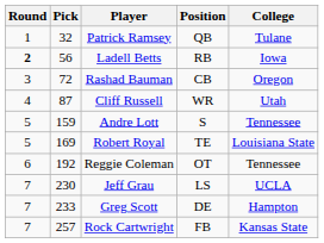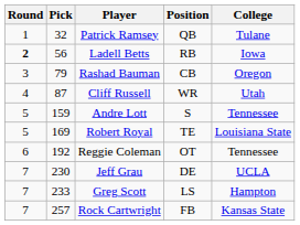 <table class="wikitable sortable sortable"  style="text-align:center;">
 <tr>
 <th>Round</th>
 <th>Pick</th>
 <th>Player</th>
 <th>Position</th>
 <th>College</th>
 </tr>
 <tr>
 <td>1</td>
 <td>32</td>
 <td><a href='#'>Patrick Ramsey</a></td>
 <td>QB</td>
 <td><a href='#'>Tulane</a></td>
 </tr>
 <tr>
 <td><strong>2</strong></td>
 <td>56</td>
 <td><a href='#'>Ladell Betts</a></td>
 <td>RB</td>
 <td><a href='#'>Iowa</a></td>
 </tr>
 <tr>
 <td>3</td>
-<td>72</td>
+<td>79</td>
 <td><a href='#'>Rashad Bauman</a></td>
 <td>CB</td>
 <td><a href='#'>Oregon</a></td>
 </tr>
 <tr>
 <td>4</td>
 <td>87</td>
 <td><a href='#'>Cliff Russell</a></td>
 <td>WR</td>
 <td><a href='#'>Utah</a></td>
 </tr>
 <tr>
 <td>5</td>
 <td>159</td>
 <td><a href='#'>Andre Lott</a></td>
 <td>S</td>
 <td><a href='#'>Tennessee</a></td>
 </tr>
 <tr>
 <td>5</td>
 <td>169</td>
 <td><a href='#'>Robert Royal</a></td>
 <td>TE</td>
 <td><a href='#'>Louisiana State</a></td>
 </tr>
 <tr>
 <td>6</td>
 <td>192</td>
 <td>Reggie Coleman</td>
 <td>OT</td>
 <td>Tennessee</td>
 </tr>
 <tr>
 <td>7</td>
 <td>230</td>
 <td><a href='#'>Jeff Grau</a></td>
-<td>LS</td>
+<td>DE</td>
 <td><a href='#'>UCLA</a></td>
 </tr>
 <tr>
 <td>7</td>
 <td>233</td>
 <td><a href='#'>Greg Scott</a></td>
-<td>DE</td>
+<td>LS</td>
 <td><a href='#'>Hampton</a></td>
 </tr>
 <tr>
 <td>7</td>
 <td>257</td>
 <td><a href='#'>Rock Cartwright</a></td>
 <td>FB</td>
 <td><a href='#'>Kansas State</a></td>
 </tr>
 </table>
